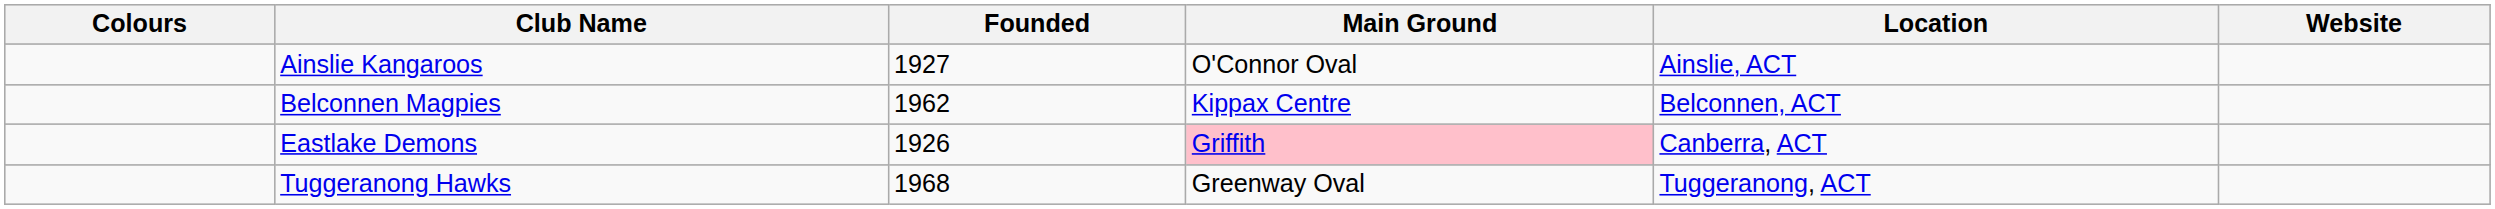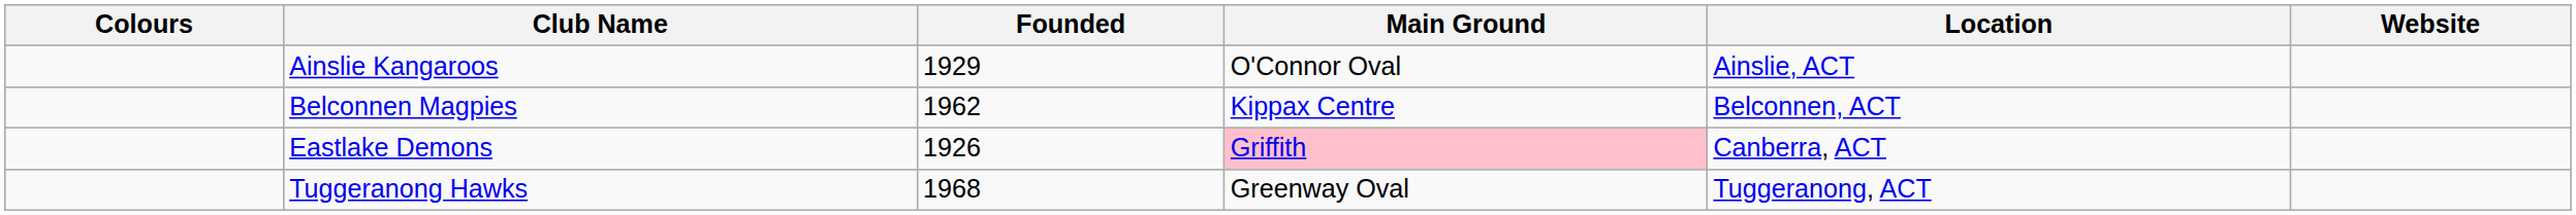 <table class="wikitable" style="width:100%">
 <tr>
 <th>Colours</th>
 <th>Club Name</th>
 <th>Founded</th>
 <th>Main Ground</th>
 <th>Location</th>
 <th>Website</th>
 </tr>
 <tr>
 <td></td>
 <td><a href='#'>Ainslie Kangaroos</a></td>
-<td>1927</td>
+<td>1929</td>
 <td>O'Connor Oval</td>
 <td><a href='#'>Ainslie, ACT</a></td>
 <td></td>
 </tr>
 <tr>
 <td></td>
 <td><a href='#'>Belconnen Magpies</a></td>
 <td>1962</td>
 <td><a href='#'>Kippax Centre</a></td>
 <td><a href='#'>Belconnen, ACT</a></td>
 <td></td>
 </tr>
 <tr>
 <td></td>
 <td><a href='#'>Eastlake Demons</a></td>
 <td>1926</td>
 <td style="background: pink;"><a href='#'>Griffith</a></td>
 <td><a href='#'>Canberra</a>, <a href='#'>ACT</a></td>
 <td></td>
 </tr>
 <tr>
 <td></td>
 <td><a href='#'>Tuggeranong Hawks</a></td>
 <td>1968</td>
 <td>Greenway Oval</td>
 <td><a href='#'>Tuggeranong</a>, <a href='#'>ACT</a></td>
 <td></td>
 </tr>
 </table>
